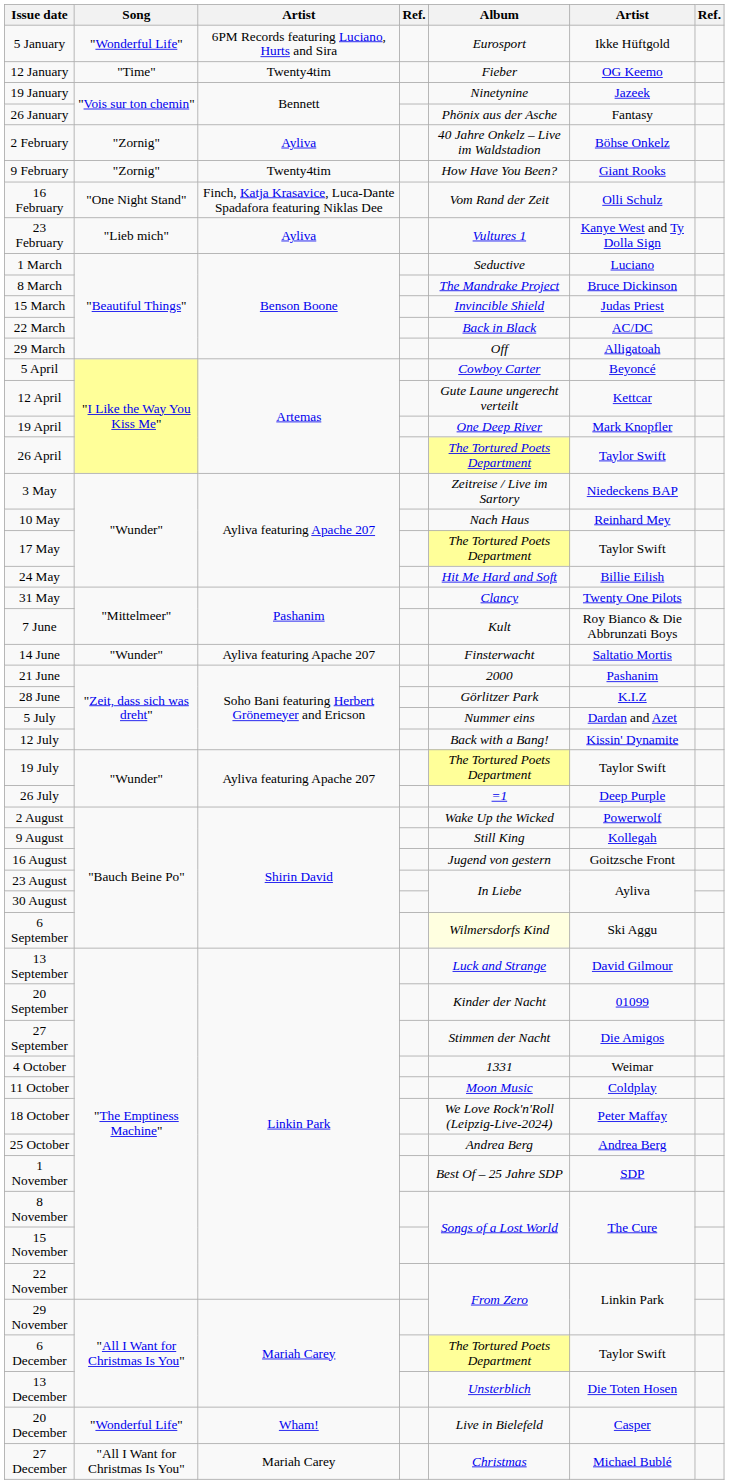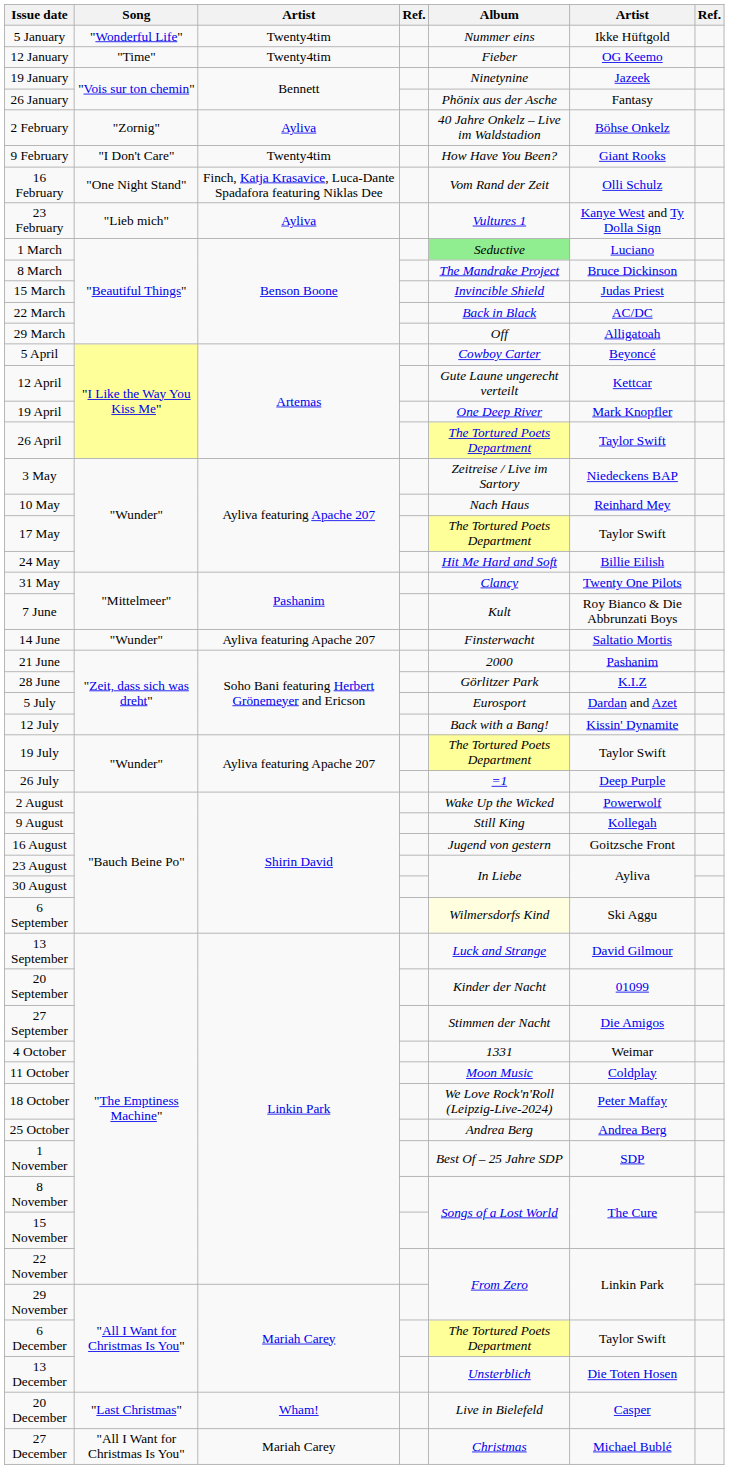 <table class="wikitable plainrowheaders" style="text-align:center">
 <tr>
 <th scope="col">Issue date</th>
 <th scope="col">Song</th>
 <th scope="col">Artist</th>
 <th scope="col">Ref.</th>
 <th scope="col">Album</th>
 <th scope="col">Artist</th>
 <th scope="col">Ref.</th>
 </tr>
 <tr>
 <td scope="row">5 January</td>
 <td>"<a href='#'>Wonderful Life</a>"</td>
-<td>6PM Records featuring <a href='#'>Luciano</a>, <a href='#'>Hurts</a> and Sira</td>
+<td>Twenty4tim</td>
 <td align="center"></td>
-<td><em>Eurosport</em></td>
+<td><em>Nummer eins</em></td>
 <td>Ikke Hüftgold</td>
 <td align="center"></td>
 </tr>
 <tr>
 <td scope="row">12 January</td>
 <td>"Time"</td>
 <td>Twenty4tim</td>
 <td align="center"></td>
 <td><em>Fieber</em></td>
 <td><a href='#'>OG Keemo</a></td>
 <td align="center"></td>
 </tr>
 <tr>
 <td scope="row">19 January</td>
 <td rowspan="2">"<a href='#'>Vois sur ton chemin</a>"</td>
 <td rowspan="2">Bennett</td>
 <td align="center"></td>
 <td><em>Ninetynine</em></td>
 <td><a href='#'>Jazeek</a></td>
 <td align="center"></td>
 </tr>
 <tr>
 <td scope="row">26 January</td>
 <td align="center"></td>
 <td><em>Phönix aus der Asche</em></td>
 <td>Fantasy</td>
 <td align="center"></td>
 </tr>
 <tr>
 <td scope="row">2 February</td>
 <td>"Zornig"</td>
 <td><a href='#'>Ayliva</a></td>
 <td align="center"></td>
 <td><em>40 Jahre Onkelz – Live im Waldstadion</em></td>
 <td><a href='#'>Böhse Onkelz</a></td>
 <td align="center"></td>
 </tr>
 <tr>
 <td scope="row">9 February</td>
-<td>"Zornig"</td>
+<td>"I Don't Care"</td>
 <td>Twenty4tim</td>
 <td align="center"></td>
 <td><em>How Have You Been?</em></td>
 <td><a href='#'>Giant Rooks</a></td>
 <td align="center"></td>
 </tr>
 <tr>
 <td scope="row">16 February</td>
 <td>"One Night Stand"</td>
 <td>Finch, <a href='#'>Katja Krasavice</a>, Luca-Dante Spadafora featuring Niklas Dee</td>
 <td align="center"></td>
 <td><em>Vom Rand der Zeit</em></td>
 <td><a href='#'>Olli Schulz</a></td>
 <td align="center"></td>
 </tr>
 <tr>
 <td scope="row">23 February</td>
 <td>"Lieb mich"</td>
 <td><a href='#'>Ayliva</a></td>
 <td align="center"></td>
 <td><em><a href='#'>Vultures 1</a></em></td>
 <td><a href='#'>Kanye West</a> and <a href='#'>Ty Dolla Sign</a></td>
 <td align="center"></td>
 </tr>
 <tr>
 <td scope="row">1 March</td>
 <td rowspan="5">"<a href='#'>Beautiful Things</a>"</td>
 <td rowspan="5"><a href='#'>Benson Boone</a></td>
 <td align="center"></td>
-<td><em>Seductive</em></td>
+<td style="background: lightgreen;"><em>Seductive</em></td>
 <td><a href='#'>Luciano</a></td>
 <td align="center"></td>
 </tr>
 <tr>
 <td scope="row">8 March</td>
 <td align="center"></td>
 <td><em><a href='#'>The Mandrake Project</a></em></td>
 <td><a href='#'>Bruce Dickinson</a></td>
 <td align="center"></td>
 </tr>
 <tr>
 <td scope="row">15 March</td>
 <td align="center"></td>
 <td><em><a href='#'>Invincible Shield</a></em></td>
 <td><a href='#'>Judas Priest</a></td>
 <td align="center"></td>
 </tr>
 <tr>
 <td scope="row">22 March</td>
 <td align="center"></td>
 <td><em><a href='#'>Back in Black</a></em></td>
 <td><a href='#'>AC/DC</a></td>
 <td align="center"></td>
 </tr>
 <tr>
 <td scope="row">29 March</td>
 <td align="center"></td>
 <td><em>Off</em></td>
 <td><a href='#'>Alligatoah</a></td>
 <td align="center"></td>
 </tr>
 <tr>
 <td scope="row">5 April</td>
 <td bgcolor=#FFFF99 rowspan="4">"<a href='#'>I Like the Way You Kiss Me</a>" </td>
 <td rowspan="4"><a href='#'>Artemas</a></td>
 <td align="center"></td>
 <td><em><a href='#'>Cowboy Carter</a></em></td>
 <td><a href='#'>Beyoncé</a></td>
 <td align="center"></td>
 </tr>
 <tr>
 <td scope="row">12 April</td>
 <td align="center"></td>
 <td><em>Gute Laune ungerecht verteilt</em></td>
 <td><a href='#'>Kettcar</a></td>
 <td align="center"></td>
 </tr>
 <tr>
 <td scope="row">19 April</td>
 <td align="center"></td>
 <td><em><a href='#'>One Deep River</a></em></td>
 <td><a href='#'>Mark Knopfler</a></td>
 <td align="center"></td>
 </tr>
 <tr>
 <td scope="row">26 April</td>
 <td align="center"></td>
 <td bgcolor=#FFFF99><em><a href='#'>The Tortured Poets Department</a></em> </td>
 <td><a href='#'>Taylor Swift</a></td>
 <td align="center"></td>
 </tr>
 <tr>
 <td scope="row">3 May</td>
 <td rowspan="4">"Wunder"</td>
 <td rowspan="4">Ayliva featuring <a href='#'>Apache 207</a></td>
 <td align="center"></td>
 <td><em>Zeitreise / Live im Sartory</em></td>
 <td><a href='#'>Niedeckens BAP</a></td>
 <td align="center"></td>
 </tr>
 <tr>
 <td scope="row">10 May</td>
 <td align="center"></td>
 <td><em>Nach Haus</em></td>
 <td><a href='#'>Reinhard Mey</a></td>
 <td align="center"></td>
 </tr>
 <tr>
 <td scope="row">17 May</td>
 <td align="center"></td>
 <td bgcolor=#FFFF99><em>The Tortured Poets Department</em> </td>
 <td>Taylor Swift</td>
 <td align="center"></td>
 </tr>
 <tr>
 <td scope="row">24 May</td>
 <td align="center"></td>
 <td><em><a href='#'>Hit Me Hard and Soft</a></em></td>
 <td><a href='#'>Billie Eilish</a></td>
 <td align="center"></td>
 </tr>
 <tr>
 <td scope="row">31 May</td>
 <td rowspan="2">"Mittelmeer"</td>
 <td rowspan="2"><a href='#'>Pashanim</a></td>
 <td align="center"></td>
 <td><em><a href='#'>Clancy</a></em></td>
 <td><a href='#'>Twenty One Pilots</a></td>
 <td align="center"></td>
 </tr>
 <tr>
 <td scope="row">7 June</td>
 <td align="center"></td>
 <td><em>Kult</em></td>
 <td>Roy Bianco & Die Abbrunzati Boys</td>
 <td align="center"></td>
 </tr>
 <tr>
 <td scope="row">14 June</td>
 <td>"Wunder"</td>
 <td>Ayliva featuring Apache 207</td>
 <td align="center"></td>
 <td><em>Finsterwacht</em></td>
 <td><a href='#'>Saltatio Mortis</a></td>
 <td align="center"></td>
 </tr>
 <tr>
 <td scope="row">21 June</td>
 <td rowspan="4">"<a href='#'>Zeit, dass sich was dreht</a>"</td>
 <td rowspan="4">Soho Bani featuring <a href='#'>Herbert Grönemeyer</a> and Ericson</td>
 <td align="center"></td>
 <td><em>2000</em></td>
 <td><a href='#'>Pashanim</a></td>
 <td align="center"></td>
 </tr>
 <tr>
 <td scope="row">28 June</td>
 <td align="center"></td>
 <td><em>Görlitzer Park</em></td>
 <td><a href='#'>K.I.Z</a></td>
 <td align="center"></td>
 </tr>
 <tr>
 <td scope="row">5 July</td>
 <td align="center"></td>
-<td><em>Nummer eins</em></td>
+<td><em>Eurosport</em></td>
 <td><a href='#'>Dardan</a> and <a href='#'>Azet</a></td>
 <td align="center"></td>
 </tr>
 <tr>
 <td scope="row">12 July</td>
 <td align="center"></td>
 <td><em>Back with a Bang!</em></td>
 <td><a href='#'>Kissin' Dynamite</a></td>
 <td align="center"></td>
 </tr>
 <tr>
 <td scope="row">19 July</td>
 <td rowspan="2">"Wunder"</td>
 <td rowspan="2">Ayliva featuring Apache 207</td>
 <td align="center"></td>
 <td bgcolor=#FFFF99><em>The Tortured Poets Department</em> </td>
 <td>Taylor Swift</td>
 <td align="center"></td>
 </tr>
 <tr>
 <td scope="row">26 July</td>
 <td align="center"></td>
 <td><em><a href='#'>=1</a></em></td>
 <td><a href='#'>Deep Purple</a></td>
 <td align="center"></td>
 </tr>
 <tr>
 <td scope="row">2 August</td>
 <td rowspan="6">"Bauch Beine Po"</td>
 <td rowspan="6"><a href='#'>Shirin David</a></td>
 <td align="center"></td>
 <td><em>Wake Up the Wicked</em></td>
 <td><a href='#'>Powerwolf</a></td>
 <td align="center"></td>
 </tr>
 <tr>
 <td scope="row">9 August</td>
 <td align="center"></td>
 <td><em>Still King</em></td>
 <td><a href='#'>Kollegah</a></td>
 <td align="center"></td>
 </tr>
 <tr>
 <td scope="row">16 August</td>
 <td align="center"></td>
 <td><em>Jugend von gestern</em></td>
 <td>Goitzsche Front</td>
 <td align="center"></td>
 </tr>
 <tr>
 <td scope="row">23 August</td>
 <td align="center"></td>
 <td rowspan="2"><em>In Liebe</em></td>
 <td rowspan="2">Ayliva</td>
 <td align="center"></td>
 </tr>
 <tr>
 <td scope="row">30 August</td>
 <td align="center"></td>
 <td align="center"></td>
 </tr>
 <tr>
 <td scope="row">6 September</td>
 <td align="center"></td>
 <td style="background: lightyellow;"><em>Wilmersdorfs Kind</em></td>
 <td>Ski Aggu</td>
 <td align="center"></td>
 </tr>
 <tr>
 <td scope="row">13 September</td>
 <td rowspan="11">"<a href='#'>The Emptiness Machine</a>"</td>
 <td rowspan="11"><a href='#'>Linkin Park</a></td>
 <td align="center"></td>
 <td><em><a href='#'>Luck and Strange</a></em></td>
 <td><a href='#'>David Gilmour</a></td>
 <td align="center"></td>
 </tr>
 <tr>
 <td scope="row">20 September</td>
 <td align="center"></td>
 <td><em>Kinder der Nacht</em></td>
 <td><a href='#'>01099</a></td>
 <td align="center"></td>
 </tr>
 <tr>
 <td scope="row">27 September</td>
 <td align="center"></td>
 <td><em>Stimmen der Nacht</em></td>
 <td><a href='#'>Die Amigos</a></td>
 <td align="center"></td>
 </tr>
 <tr>
 <td scope="row">4 October</td>
 <td align="center"></td>
 <td><em>1331</em></td>
 <td>Weimar</td>
 <td align="center"></td>
 </tr>
 <tr>
 <td scope="row">11 October</td>
 <td align="center"></td>
 <td><em><a href='#'>Moon Music</a></em></td>
 <td><a href='#'>Coldplay</a></td>
 <td align="center"></td>
 </tr>
 <tr>
 <td scope="row">18 October</td>
 <td align="center"></td>
 <td><em>We Love Rock'n'Roll (Leipzig-Live-2024)</em></td>
 <td><a href='#'>Peter Maffay</a></td>
 <td align="center"></td>
 </tr>
 <tr>
 <td scope="row">25 October</td>
 <td align="center"></td>
 <td><em>Andrea Berg</em></td>
 <td><a href='#'>Andrea Berg</a></td>
 <td align="center"></td>
 </tr>
 <tr>
 <td scope="row">1 November</td>
 <td align="center"></td>
 <td><em>Best Of – 25 Jahre SDP</em></td>
 <td><a href='#'>SDP</a></td>
 <td align="center"></td>
 </tr>
 <tr>
 <td scope="row">8 November</td>
 <td align="center"></td>
 <td rowspan="2"><em><a href='#'>Songs of a Lost World</a></em></td>
 <td rowspan="2"><a href='#'>The Cure</a></td>
 <td align="center"></td>
 </tr>
 <tr>
 <td scope="row">15 November</td>
 <td align="center"></td>
 <td align="center"></td>
 </tr>
 <tr>
 <td scope="row">22 November</td>
 <td align="center"></td>
 <td rowspan="2"><em><a href='#'>From Zero</a></em></td>
 <td rowspan="2">Linkin Park</td>
 <td align="center"></td>
 </tr>
 <tr>
 <td scope="row">29 November</td>
 <td rowspan="3">"<a href='#'>All I Want for Christmas Is You</a>"</td>
 <td rowspan="3"><a href='#'>Mariah Carey</a></td>
 <td align="center"></td>
 <td align="center"></td>
 </tr>
 <tr>
 <td scope="row">6 December</td>
 <td align="center"></td>
 <td bgcolor=#FFFF99><em>The Tortured Poets Department</em> </td>
 <td>Taylor Swift</td>
 <td align="center"></td>
 </tr>
 <tr>
 <td scope="row">13 December</td>
 <td align="center"></td>
 <td><em><a href='#'>Unsterblich</a></em></td>
 <td><a href='#'>Die Toten Hosen</a></td>
 <td align="center"></td>
 </tr>
 <tr>
 <td scope="row">20 December</td>
-<td>"<a href='#'>Wonderful Life</a>"</td>
+<td>"<a href='#'>Last Christmas</a>"</td>
 <td><a href='#'>Wham!</a></td>
 <td align="center"></td>
 <td><em>Live in Bielefeld</em></td>
 <td><a href='#'>Casper</a></td>
 <td align="center"></td>
 </tr>
 <tr>
 <td scope="row">27 December</td>
 <td>"All I Want for Christmas Is You"</td>
 <td>Mariah Carey</td>
 <td align="center"></td>
 <td><em><a href='#'>Christmas</a></em></td>
 <td><a href='#'>Michael Bublé</a></td>
 <td align="center"></td>
 </tr>
 </table>
